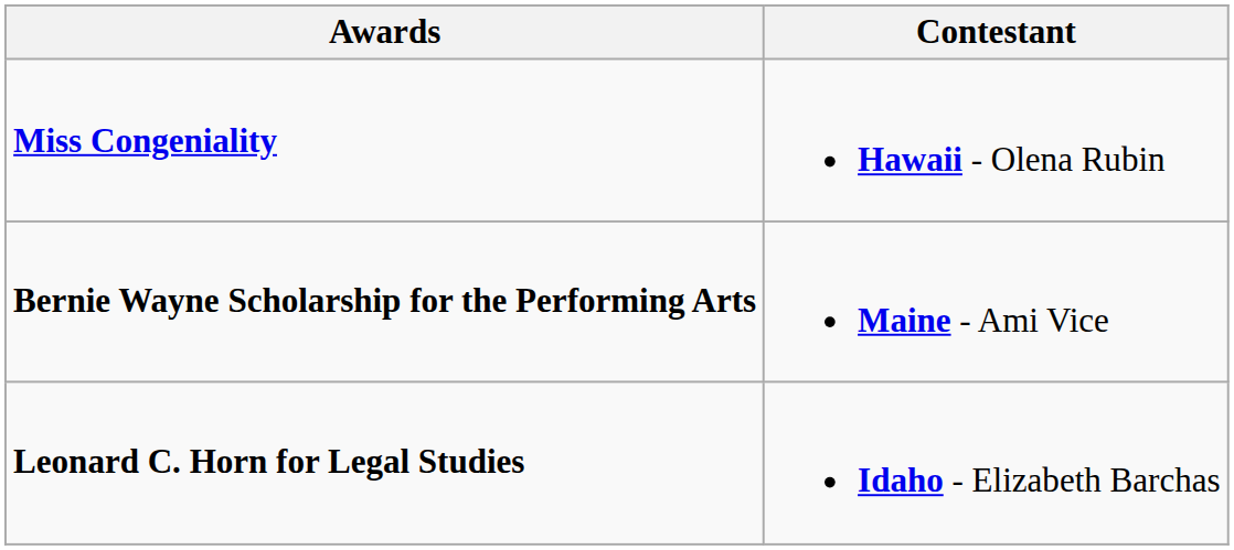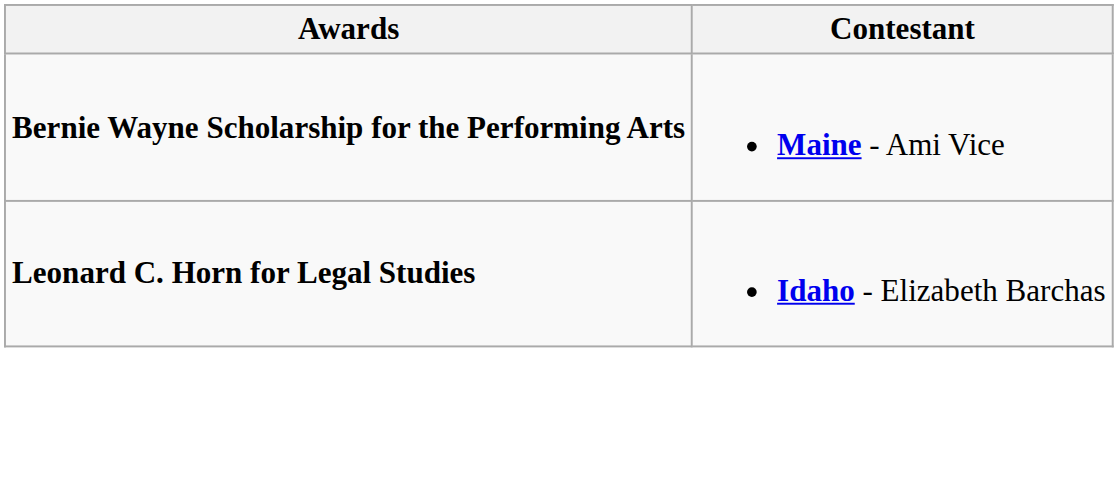 <table class="wikitable">
 <tr>
 <th>Awards</th>
 <th>Contestant</th>
-</tr>
-<tr>
-<td><strong><a href='#'>Miss Congeniality</a></strong></td>
-<td><br><ul><li> <strong><a href='#'>Hawaii</a></strong> - Olena Rubin</li></ul></td>
 </tr>
 <tr>
 <td><strong>Bernie Wayne Scholarship for the Performing Arts</strong></td>
 <td><br><ul><li> <strong><a href='#'>Maine</a></strong> - Ami Vice</li></ul></td>
 </tr>
 <tr>
 <td><strong>Leonard C. Horn for Legal Studies</strong></td>
 <td><br><ul><li> <strong><a href='#'>Idaho</a></strong> - Elizabeth Barchas</li></ul></td>
 </tr>
 </table>
